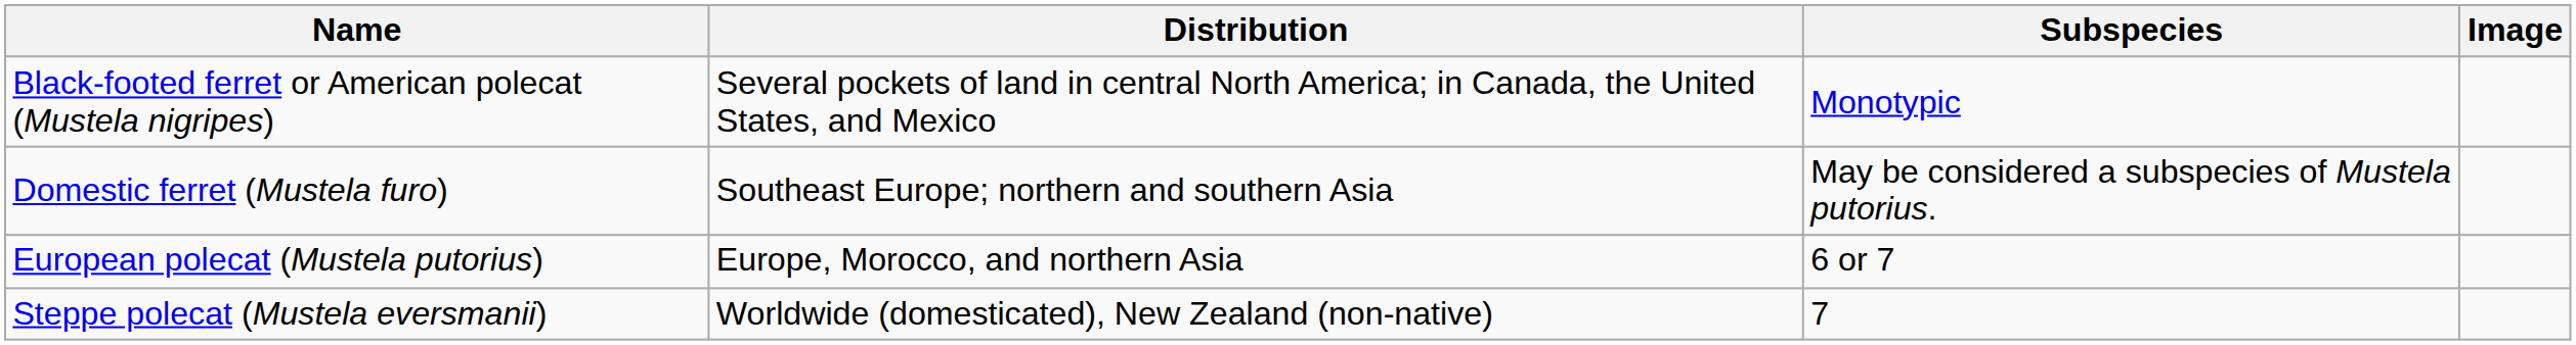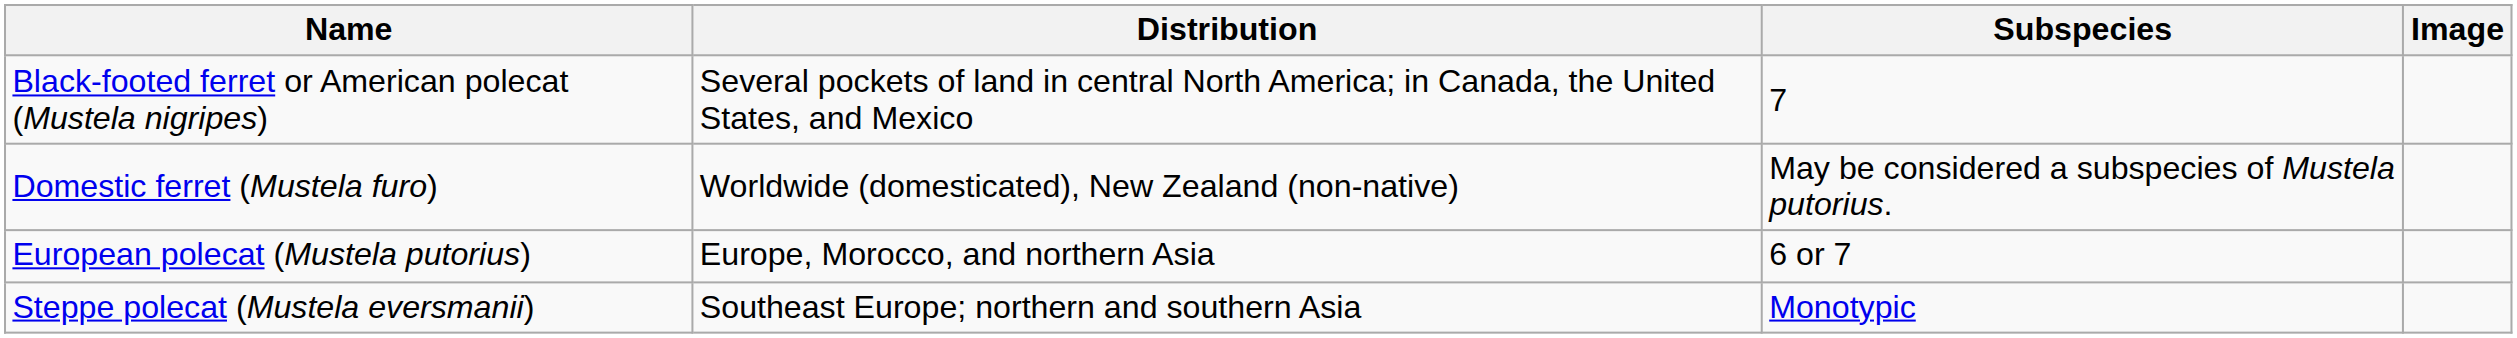 <table class="wikitable">
 <tr>
 <th>Name</th>
 <th>Distribution</th>
 <th>Subspecies</th>
 <th>Image</th>
 </tr>
 <tr>
 <td><a href='#'>Black-footed ferret</a> or American polecat (<em>Mustela nigripes</em>)</td>
 <td>Several pockets of land in central North America; in Canada, the United States, and Mexico</td>
-<td><a href='#'>Monotypic</a></td>
+<td>7</td>
 <td></td>
 </tr>
 <tr>
 <td><a href='#'>Domestic ferret</a> (<em>Mustela furo</em>)</td>
-<td>Southeast Europe; northern and southern Asia</td>
+<td>Worldwide (domesticated), New Zealand (non-native)</td>
 <td>May be considered a subspecies of <em>Mustela putorius</em>.</td>
 <td></td>
 </tr>
 <tr>
 <td><a href='#'>European polecat</a> (<em>Mustela putorius</em>)</td>
 <td>Europe, Morocco, and northern Asia</td>
 <td>6 or 7</td>
 <td></td>
 </tr>
 <tr>
 <td><a href='#'>Steppe polecat</a> (<em>Mustela eversmanii</em>)</td>
-<td>Worldwide (domesticated), New Zealand (non-native)</td>
-<td>7</td>
+<td>Southeast Europe; northern and southern Asia</td>
+<td><a href='#'>Monotypic</a></td>
 <td></td>
 </tr>
 </table>
